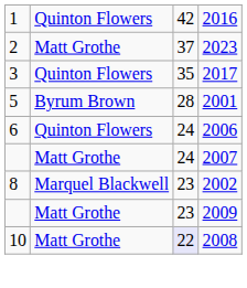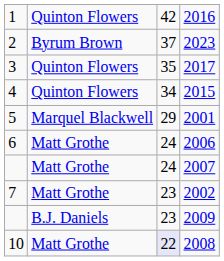 <table class="wikitable">
 <tr>
 </tr>
 <tr>
 <td>1</td>
 <td><a href='#'>Quinton Flowers</a></td>
 <td><abbr>42</abbr></td>
 <td><a href='#'>2016</a></td>
 </tr>
 <tr>
 <td>2</td>
-<td><a href='#'>Matt Grothe</a></td>
+<td><a href='#'>Byrum Brown</a></td>
 <td><abbr>37</abbr></td>
 <td><a href='#'>2023</a></td>
 </tr>
 <tr>
 <td>3</td>
 <td><a href='#'>Quinton Flowers</a></td>
 <td><abbr>35</abbr></td>
 <td><a href='#'>2017</a></td>
 </tr>
 <tr>
+<td>4</td>
+<td><a href='#'>Quinton Flowers</a></td>
+<td><abbr>34</abbr></td>
+<td><a href='#'>2015</a></td>
+</tr>
+<tr>
 <td>5</td>
-<td><a href='#'>Byrum Brown</a></td>
-<td><abbr>28</abbr></td>
+<td><a href='#'>Marquel Blackwell</a></td>
+<td><abbr>29</abbr></td>
 <td><a href='#'>2001</a></td>
 </tr>
 <tr>
 <td>6</td>
-<td><a href='#'>Quinton Flowers</a></td>
+<td><a href='#'>Matt Grothe</a></td>
 <td><abbr>24</abbr></td>
 <td><a href='#'>2006</a></td>
 </tr>
 <tr>
 <td></td>
 <td><a href='#'>Matt Grothe</a></td>
 <td><abbr>24</abbr></td>
 <td><a href='#'>2007</a></td>
 </tr>
 <tr>
-<td>8</td>
-<td><a href='#'>Marquel Blackwell</a></td>
+<td>7</td>
+<td><a href='#'>Matt Grothe</a></td>
 <td><abbr>23</abbr></td>
 <td><a href='#'>2002</a></td>
 </tr>
 <tr>
 <td></td>
-<td><a href='#'>Matt Grothe</a></td>
+<td><a href='#'>B.J. Daniels</a></td>
 <td><abbr>23</abbr></td>
 <td><a href='#'>2009</a></td>
 </tr>
 <tr>
 <td>10</td>
 <td><a href='#'>Matt Grothe</a></td>
 <td style="background: lavender;"><abbr>22</abbr></td>
 <td><a href='#'>2008</a></td>
 </tr>
 </table>
